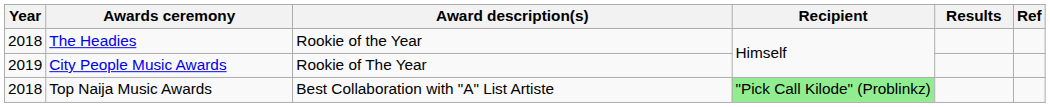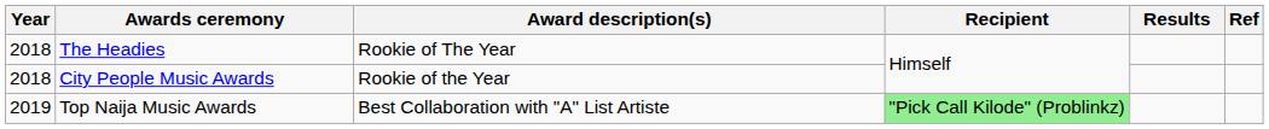 <table class="wikitable">
 <tr>
 <th>Year</th>
 <th width="250">Awards ceremony</th>
 <th width="450">Award description(s)</th>
 <th>Recipient</th>
 <th width="75">Results</th>
 <th>Ref</th>
 </tr>
 <tr>
 <td>2018</td>
 <td><a href='#'>The Headies</a></td>
-<td>Rookie of the Year</td>
+<td>Rookie of The Year</td>
 <td rowspan="2">Himself</td>
 <td></td>
 <td></td>
 </tr>
 <tr>
-<td>2019</td>
+<td>2018</td>
 <td><a href='#'>City People Music Awards</a></td>
-<td>Rookie of The Year</td>
+<td>Rookie of the Year</td>
 <td></td>
 <td></td>
 </tr>
 <tr>
-<td>2018</td>
+<td>2019</td>
 <td>Top Naija Music Awards</td>
 <td>Best Collaboration with "A" List Artiste</td>
 <td style="background: lightgreen;">"Pick Call Kilode" (Problinkz)</td>
 <td></td>
 <td></td>
 </tr>
 </table>
